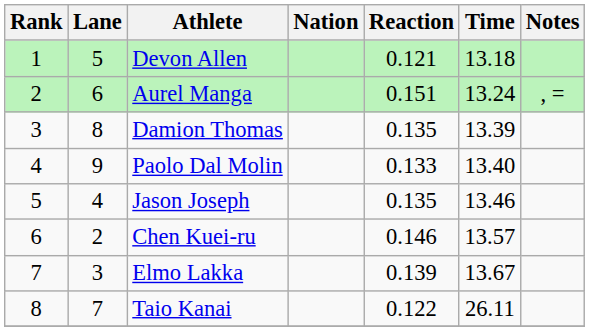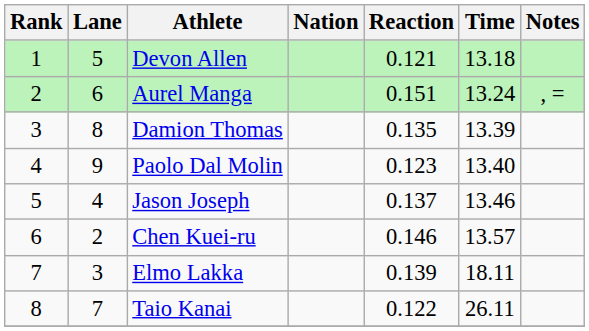 <table class="wikitable sortable" style="text-align:center;">
 <tr>
 <th>Rank</th>
 <th>Lane</th>
 <th>Athlete</th>
 <th>Nation</th>
 <th>Reaction</th>
 <th>Time</th>
 <th>Notes</th>
 </tr>
 <tr bgcolor="#bbf3bb">
 <td>1</td>
 <td>5</td>
 <td align="left"><a href='#'>Devon Allen</a></td>
 <td align="left"></td>
 <td>0.121</td>
 <td>13.18</td>
 <td></td>
 </tr>
 <tr bgcolor="#bbf3bb">
 <td>2</td>
 <td>6</td>
 <td align="left"><a href='#'>Aurel Manga</a></td>
 <td align="left"></td>
 <td>0.151</td>
 <td>13.24</td>
 <td>, =</td>
 </tr>
 <tr>
 <td>3</td>
 <td>8</td>
 <td align="left"><a href='#'>Damion Thomas</a></td>
 <td align="left"></td>
 <td>0.135</td>
 <td>13.39</td>
 <td></td>
 </tr>
 <tr>
 <td>4</td>
 <td>9</td>
 <td align="left"><a href='#'>Paolo Dal Molin</a></td>
 <td align="left"></td>
-<td>0.133</td>
+<td>0.123</td>
 <td>13.40</td>
 <td></td>
 </tr>
 <tr>
 <td>5</td>
 <td>4</td>
 <td align="left"><a href='#'>Jason Joseph</a></td>
 <td align="left"></td>
-<td>0.135</td>
+<td>0.137</td>
 <td>13.46</td>
 <td></td>
 </tr>
 <tr>
 <td>6</td>
 <td>2</td>
 <td align="left"><a href='#'>Chen Kuei-ru</a></td>
 <td align="left"></td>
 <td>0.146</td>
 <td>13.57</td>
 <td></td>
 </tr>
 <tr>
 <td>7</td>
 <td>3</td>
 <td align="left"><a href='#'>Elmo Lakka</a></td>
 <td align="left"></td>
 <td>0.139</td>
-<td>13.67</td>
+<td>18.11</td>
 <td></td>
 </tr>
 <tr>
 <td>8</td>
 <td>7</td>
 <td align="left"><a href='#'>Taio Kanai</a></td>
 <td align="left"></td>
 <td>0.122</td>
 <td>26.11</td>
 <td></td>
 </tr>
 <tr>
 </tr>
 </table>
